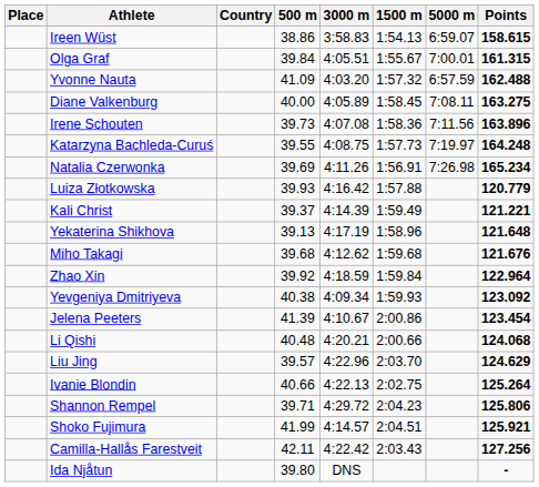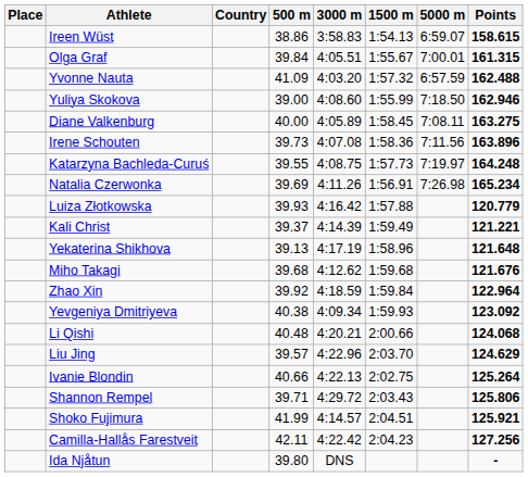 <table class="wikitable sortable" style="text-align:center;">
 <tr>
 <th>Place</th>
 <th>Athlete</th>
 <th>Country</th>
 <th>500 m</th>
 <th>3000 m</th>
 <th>1500 m</th>
 <th>5000 m</th>
 <th>Points</th>
 </tr>
 <tr>
 <td></td>
 <td align=left><a href='#'>Ireen Wüst</a></td>
 <td align=left></td>
 <td>38.86</td>
 <td>3:58.83</td>
 <td>1:54.13</td>
 <td>6:59.07</td>
 <td><strong>158.615</strong></td>
 </tr>
 <tr>
 <td></td>
 <td align=left><a href='#'>Olga Graf</a></td>
 <td align=left></td>
 <td>39.84</td>
 <td>4:05.51</td>
 <td>1:55.67</td>
 <td>7:00.01</td>
 <td><strong>161.315</strong></td>
 </tr>
 <tr>
 <td></td>
 <td align=left><a href='#'>Yvonne Nauta</a></td>
 <td align=left></td>
 <td>41.09</td>
 <td>4:03.20</td>
 <td>1:57.32</td>
 <td>6:57.59</td>
 <td><strong>162.488</strong></td>
+</tr>
+<tr>
+<td></td>
+<td align=left><a href='#'>Yuliya Skokova</a></td>
+<td align=left></td>
+<td>39.00</td>
+<td>4:08.60</td>
+<td>1:55.99</td>
+<td>7:18.50</td>
+<td><strong>162.946</strong></td>
 </tr>
 <tr>
 <td></td>
 <td align=left><a href='#'>Diane Valkenburg</a></td>
 <td align=left></td>
 <td>40.00</td>
 <td>4:05.89</td>
 <td>1:58.45</td>
 <td>7:08.11</td>
 <td><strong>163.275</strong></td>
 </tr>
 <tr>
 <td></td>
 <td align=left><a href='#'>Irene Schouten</a></td>
 <td align=left></td>
 <td>39.73</td>
 <td>4:07.08</td>
 <td>1:58.36</td>
 <td>7:11.56</td>
 <td><strong>163.896</strong></td>
 </tr>
 <tr>
 <td></td>
 <td align=left><a href='#'>Katarzyna Bachleda-Curuś</a></td>
 <td align=left></td>
 <td>39.55</td>
 <td>4:08.75</td>
 <td>1:57.73</td>
 <td>7:19.97</td>
 <td><strong>164.248</strong></td>
 </tr>
 <tr>
 <td></td>
 <td align=left><a href='#'>Natalia Czerwonka</a></td>
 <td align=left></td>
 <td>39.69</td>
 <td>4:11.26</td>
 <td>1:56.91</td>
 <td>7:26.98</td>
 <td><strong>165.234</strong></td>
 </tr>
 <tr>
 <td></td>
 <td align=left><a href='#'>Luiza Złotkowska</a></td>
 <td align=left></td>
 <td>39.93</td>
 <td>4:16.42</td>
 <td>1:57.88</td>
 <td></td>
 <td><strong>120.779</strong></td>
 </tr>
 <tr>
 <td></td>
 <td align=left><a href='#'>Kali Christ</a></td>
 <td align=left></td>
 <td>39.37</td>
 <td>4:14.39</td>
 <td>1:59.49</td>
 <td></td>
 <td><strong>121.221</strong></td>
 </tr>
 <tr>
 <td></td>
 <td align=left><a href='#'>Yekaterina Shikhova</a></td>
 <td align=left></td>
 <td>39.13</td>
 <td>4:17.19</td>
 <td>1:58.96</td>
 <td></td>
 <td><strong>121.648</strong></td>
 </tr>
 <tr>
 <td></td>
 <td align=left><a href='#'>Miho Takagi</a></td>
 <td align=left></td>
 <td>39.68</td>
 <td>4:12.62</td>
 <td>1:59.68</td>
 <td></td>
 <td><strong>121.676</strong></td>
 </tr>
 <tr>
 <td></td>
 <td align=left><a href='#'>Zhao Xin</a></td>
 <td align=left></td>
 <td>39.92</td>
 <td>4:18.59</td>
 <td>1:59.84</td>
 <td></td>
 <td><strong>122.964</strong></td>
 </tr>
 <tr>
 <td></td>
 <td align=left><a href='#'>Yevgeniya Dmitriyeva</a></td>
 <td align=left></td>
 <td>40.38</td>
 <td>4:09.34</td>
 <td>1:59.93</td>
 <td></td>
 <td><strong>123.092</strong></td>
 </tr>
 <tr>
 <td></td>
-<td align=left><a href='#'>Jelena Peeters</a></td>
-<td align=left></td>
-<td>41.39</td>
-<td>4:10.67</td>
-<td>2:00.86</td>
-<td></td>
-<td><strong>123.454</strong></td>
-</tr>
-<tr>
-<td></td>
 <td align=left><a href='#'>Li Qishi</a></td>
 <td align=left></td>
 <td>40.48</td>
 <td>4:20.21</td>
 <td>2:00.66</td>
 <td></td>
 <td><strong>124.068</strong></td>
 </tr>
 <tr>
 <td></td>
 <td align=left><a href='#'>Liu Jing</a></td>
 <td align=left></td>
 <td>39.57</td>
 <td>4:22.96</td>
 <td>2:03.70</td>
 <td></td>
 <td><strong>124.629</strong></td>
 </tr>
 <tr>
 <td></td>
 <td align=left><a href='#'>Ivanie Blondin</a></td>
 <td align=left></td>
 <td>40.66</td>
 <td>4:22.13</td>
 <td>2:02.75</td>
 <td></td>
 <td><strong>125.264</strong></td>
 </tr>
 <tr>
 <td></td>
 <td align=left><a href='#'>Shannon Rempel</a></td>
 <td align=left></td>
 <td>39.71</td>
 <td>4:29.72</td>
-<td>2:04.23</td>
+<td>2:03.43</td>
 <td></td>
 <td><strong>125.806</strong></td>
 </tr>
 <tr>
 <td></td>
 <td align=left><a href='#'>Shoko Fujimura</a></td>
 <td align=left></td>
 <td>41.99</td>
 <td>4:14.57</td>
 <td>2:04.51</td>
 <td></td>
 <td><strong>125.921</strong></td>
 </tr>
 <tr>
 <td></td>
 <td align=left><a href='#'>Camilla-Hallås Farestveit</a></td>
 <td align=left></td>
 <td>42.11</td>
 <td>4:22.42</td>
-<td>2:03.43</td>
+<td>2:04.23</td>
 <td></td>
 <td><strong>127.256</strong></td>
 </tr>
 <tr>
 <td></td>
 <td align=left><a href='#'>Ida Njåtun</a></td>
 <td align=left></td>
 <td>39.80</td>
 <td>DNS</td>
 <td></td>
 <td></td>
 <td><strong>-</strong></td>
 </tr>
 </table>
